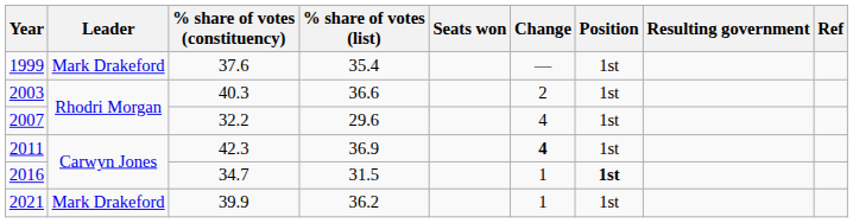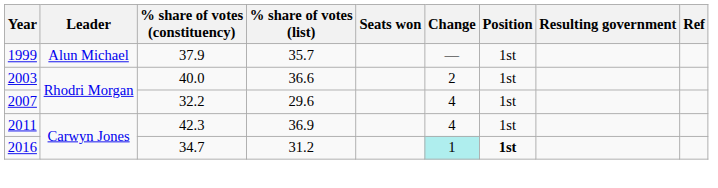 <table class="wikitable" style="text-align:center">
 <tr>
 <th>Year</th>
 <th>Leader</th>
 <th>% share of votes<br>(constituency)</th>
 <th>% share of votes<br>(list)</th>
 <th>Seats won</th>
 <th>Change</th>
 <th>Position</th>
 <th>Resulting government</th>
 <th>Ref</th>
 </tr>
 <tr>
 <td><a href='#'>1999</a></td>
-<td><a href='#'>Mark Drakeford</a></td>
-<td>37.6</td>
-<td>35.4</td>
+<td><a href='#'>Alun Michael</a></td>
+<td>37.9</td>
+<td>35.7</td>
 <td></td>
 <td>—</td>
 <td>1st</td>
 <td></td>
 <td></td>
 </tr>
 <tr>
 <td><a href='#'>2003</a></td>
 <td rowspan="2"><a href='#'>Rhodri Morgan</a></td>
-<td>40.3</td>
+<td>40.0</td>
 <td>36.6</td>
 <td></td>
 <td> 2</td>
 <td> 1st</td>
 <td></td>
 <td></td>
 </tr>
 <tr>
 <td><a href='#'>2007</a></td>
 <td>32.2</td>
 <td>29.6</td>
 <td></td>
 <td> 4</td>
 <td> 1st</td>
 <td></td>
 <td></td>
 </tr>
 <tr>
 <td><a href='#'>2011</a></td>
 <td rowspan="2"><a href='#'>Carwyn Jones</a></td>
 <td>42.3</td>
 <td>36.9</td>
 <td></td>
-<td><strong> 4</strong></td>
+<td> 4</td>
 <td> 1st</td>
 <td></td>
 <td></td>
 </tr>
 <tr>
 <td><a href='#'>2016</a></td>
 <td>34.7</td>
-<td>31.5</td>
+<td>31.2</td>
 <td></td>
-<td> 1</td>
+<td style="background: paleturquoise;"> 1</td>
 <td><strong> 1st</strong></td>
 <td></td>
 <td></td>
 </tr>
-<tr>
-<td><a href='#'>2021</a></td>
-<td><a href='#'>Mark Drakeford</a></td>
-<td>39.9</td>
-<td>36.2</td>
-<td></td>
-<td> 1</td>
-<td> 1st</td>
-<td></td>
-<td></td>
-</tr>
 </table>
